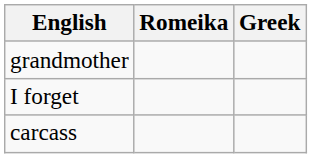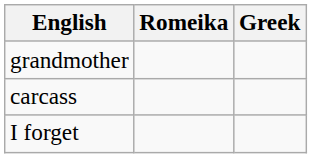 <table class="wikitable">
 <tr>
 <th>English</th>
 <th>Romeika</th>
 <th>Greek</th>
 </tr>
 <tr>
 <td>grandmother</td>
 <td></td>
 <td></td>
 </tr>
 <tr>
+<td>carcass</td>
+<td></td>
+<td></td>
+</tr>
+<tr>
 <td>I forget</td>
 <td></td>
 <td></td>
 </tr>
-<tr>
-<td>carcass</td>
-<td></td>
-<td></td>
-</tr>
 </table>
